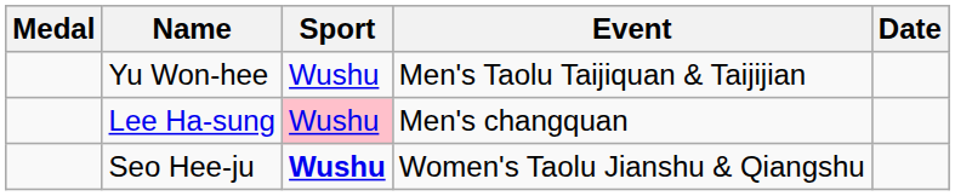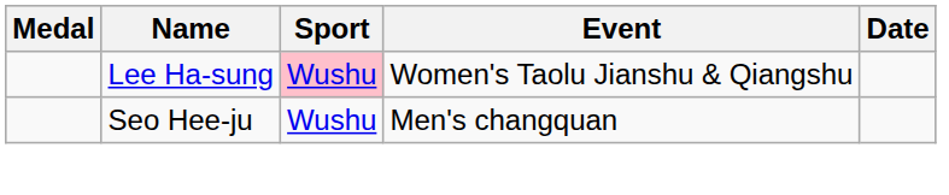 <table class="wikitable sortable" style="font-size: 95%;">
 <tr>
 <th>Medal</th>
 <th>Name</th>
 <th>Sport</th>
 <th>Event</th>
 <th>Date</th>
 </tr>
 <tr>
 <td></td>
-<td>Yu Won-hee</td>
-<td><a href='#'>Wushu</a></td>
-<td>Men's Taolu Taijiquan & Taijijian</td>
-<td></td>
-</tr>
-<tr>
-<td></td>
 <td><a href='#'>Lee Ha-sung</a></td>
 <td style="background: pink;"><a href='#'>Wushu</a></td>
-<td>Men's changquan</td>
+<td>Women's Taolu Jianshu & Qiangshu</td>
 <td></td>
 </tr>
 <tr>
 <td></td>
 <td>Seo Hee-ju</td>
-<td><strong><a href='#'>Wushu</a></strong></td>
-<td>Women's Taolu Jianshu & Qiangshu</td>
+<td><a href='#'>Wushu</a></td>
+<td>Men's changquan</td>
 <td></td>
 </tr>
 </table>
